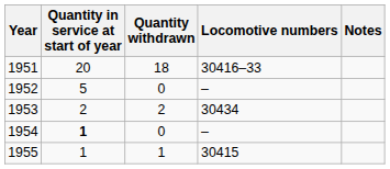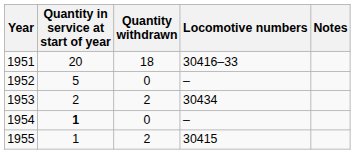 <table class=wikitable style=text-align:center>
 <tr>
 <th>Year</th>
 <th>Quantity in<br>service at<br>start of year</th>
 <th>Quantity<br>withdrawn</th>
 <th>Locomotive numbers</th>
 <th>Notes</th>
 </tr>
 <tr>
 <td>1951</td>
 <td>20</td>
 <td>18</td>
 <td align=left>30416–33</td>
 <td align=left></td>
 </tr>
 <tr>
 <td>1952</td>
 <td>5</td>
 <td>0</td>
 <td align=left>–</td>
 <td align=left></td>
 </tr>
 <tr>
 <td>1953</td>
 <td>2</td>
 <td>2</td>
 <td align=left>30434</td>
 <td align=left></td>
 </tr>
 <tr>
 <td>1954</td>
 <td><strong>1</strong></td>
 <td>0</td>
 <td align=left>–</td>
 <td align=left></td>
 </tr>
 <tr>
 <td>1955</td>
 <td>1</td>
-<td>1</td>
+<td>2</td>
 <td align=left>30415</td>
 <td align=left></td>
 </tr>
 </table>
